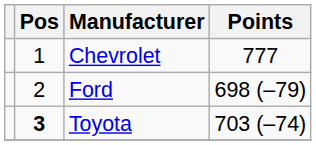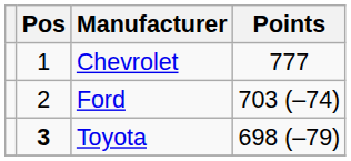 <table class="wikitable" style="font-size: 95%;">
 <tr>
 <th></th>
 <th>Pos</th>
 <th>Manufacturer</th>
 <th>Points</th>
 </tr>
 <tr>
 <td align="left"></td>
 <td style="text-align:center;">1</td>
 <td><a href='#'>Chevrolet</a></td>
 <td style="text-align:center;">777</td>
 </tr>
 <tr>
 <td align="left"></td>
 <td style="text-align:center;">2</td>
 <td><a href='#'>Ford</a></td>
-<td style="text-align:center;">698 (–79)</td>
+<td style="text-align:center;">703 (–74)</td>
 </tr>
 <tr>
 <td align="left"></td>
 <td style="text-align:center;"><strong>3</strong></td>
 <td><a href='#'>Toyota</a></td>
-<td style="text-align:center;">703 (–74)</td>
+<td style="text-align:center;">698 (–79)</td>
 </tr>
 <tr class="sortbottom">
 </tr>
 </table>
